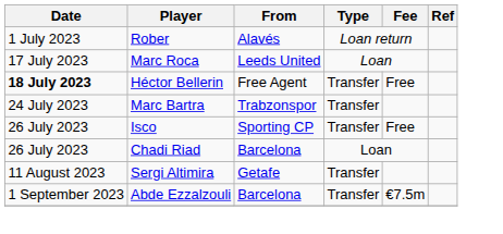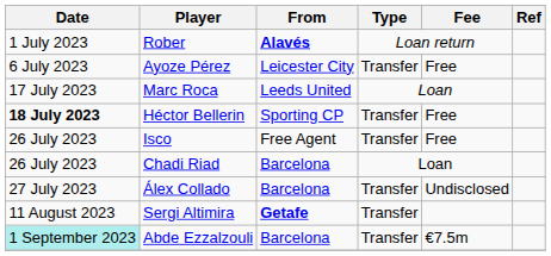 <table class="wikitable">
 <tr>
 <th>Date</th>
 <th>Player</th>
 <th>From</th>
 <th>Type</th>
 <th>Fee</th>
 <th>Ref</th>
 </tr>
 <tr>
 <td>1 July 2023</td>
 <td> <a href='#'>Rober</a></td>
-<td><a href='#'>Alavés</a></td>
+<td><strong><a href='#'>Alavés</a></strong></td>
 <td colspan=2 align=center><em>Loan return</em></td>
+<td></td>
+</tr>
+<tr>
+<td>6 July 2023</td>
+<td> <a href='#'>Ayoze Pérez</a></td>
+<td> <a href='#'>Leicester City</a></td>
+<td>Transfer</td>
+<td>Free</td>
 <td></td>
 </tr>
 <tr>
 <td>17 July 2023</td>
 <td> <a href='#'>Marc Roca</a></td>
 <td> <a href='#'>Leeds United</a></td>
 <td colspan=2 align=center><em>Loan</em></td>
 <td></td>
 </tr>
 <tr>
 <td><strong>18 July 2023</strong></td>
 <td> <a href='#'>Héctor Bellerin</a></td>
-<td>Free Agent</td>
+<td> <a href='#'>Sporting CP</a></td>
 <td>Transfer</td>
 <td>Free</td>
 <td></td>
 </tr>
 <tr>
-<td>24 July 2023</td>
-<td> <a href='#'>Marc Bartra</a></td>
-<td> <a href='#'>Trabzonspor</a></td>
-<td>Transfer</td>
-<td></td>
-<td></td>
-</tr>
-<tr>
 <td>26 July 2023</td>
 <td> <a href='#'>Isco</a></td>
-<td> <a href='#'>Sporting CP</a></td>
+<td>Free Agent</td>
 <td>Transfer</td>
 <td>Free</td>
 <td></td>
 </tr>
 <tr>
 <td>26 July 2023</td>
 <td> <a href='#'>Chadi Riad</a></td>
 <td><a href='#'>Barcelona</a></td>
 <td colspan=2 align=center>Loan</td>
 <td></td>
 </tr>
 <tr>
+<td>27 July 2023</td>
+<td> <a href='#'>Álex Collado</a></td>
+<td><a href='#'>Barcelona</a></td>
+<td>Transfer</td>
+<td>Undisclosed</td>
+<td></td>
+</tr>
+<tr>
 <td>11 August 2023</td>
 <td> <a href='#'>Sergi Altimira</a></td>
-<td><a href='#'>Getafe</a></td>
+<td><strong><a href='#'>Getafe</a></strong></td>
 <td>Transfer</td>
 <td></td>
 <td></td>
 </tr>
 <tr>
-<td>1 September 2023</td>
+<td style="background: paleturquoise;">1 September 2023</td>
 <td> <a href='#'>Abde Ezzalzouli</a></td>
 <td><a href='#'>Barcelona</a></td>
 <td>Transfer</td>
 <td>€7.5m</td>
 <td></td>
 </tr>
 <tr>
 </tr>
 </table>
